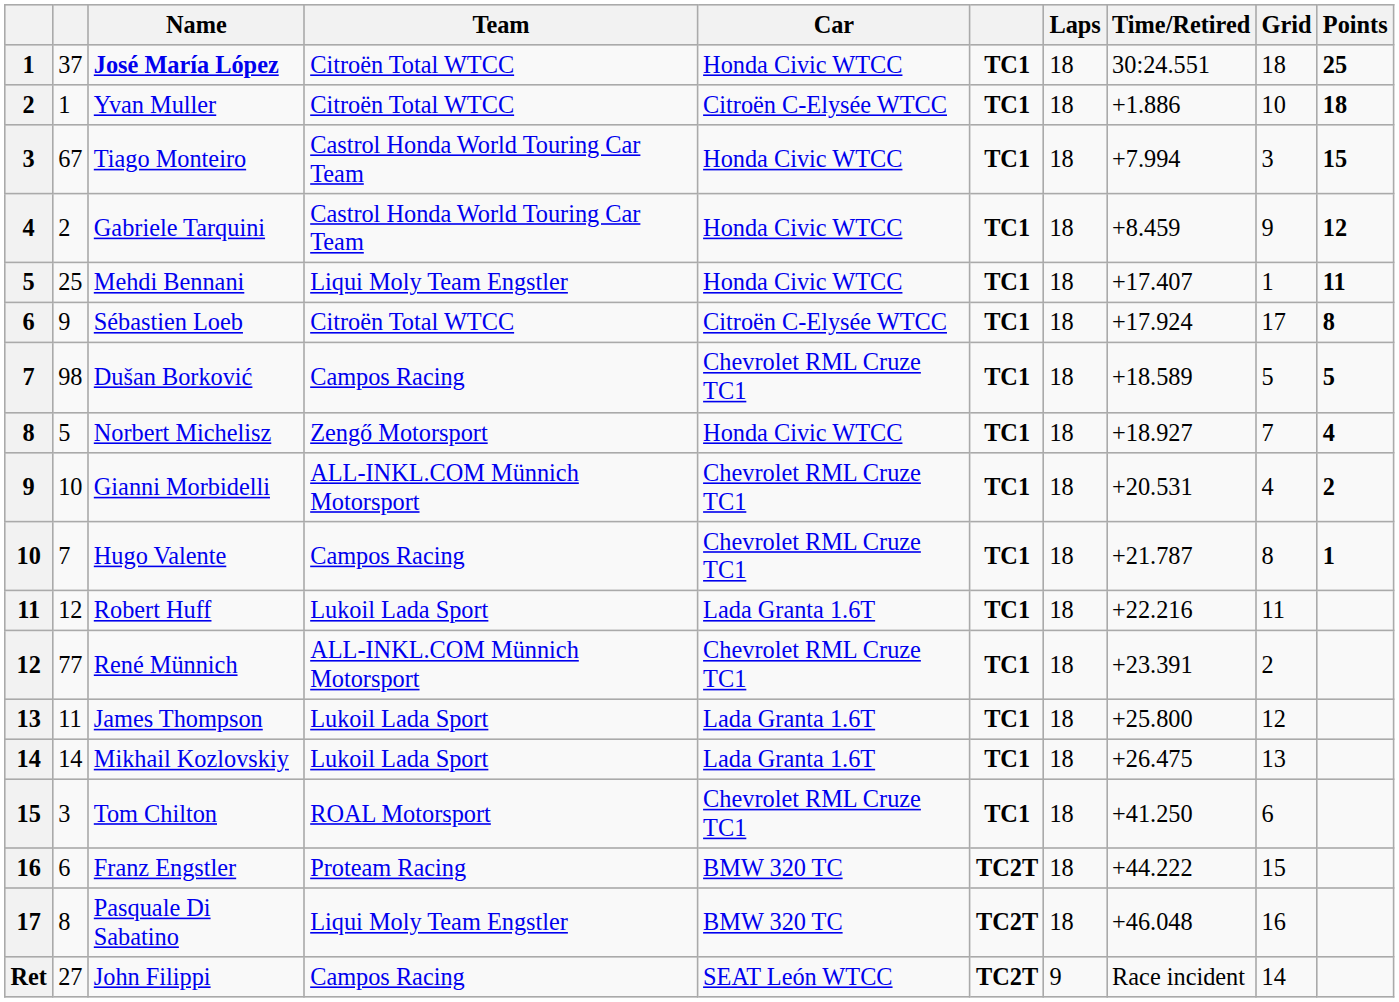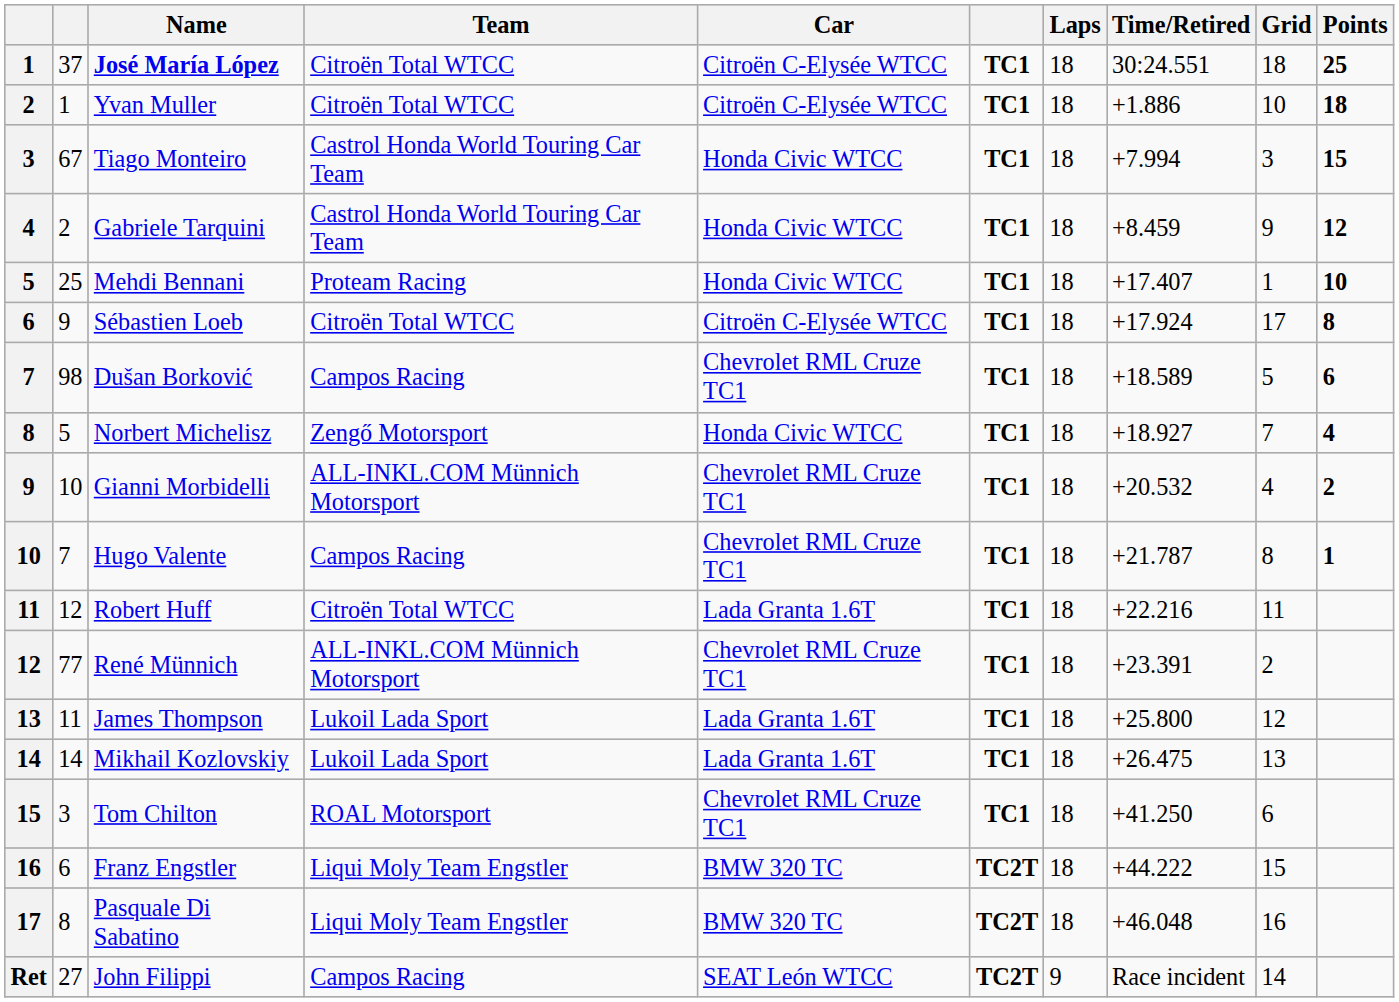 <table class="wikitable sortable" style="font-size: 95%;">
 <tr>
 <th></th>
 <th></th>
 <th>Name</th>
 <th>Team</th>
 <th>Car</th>
 <th></th>
 <th>Laps</th>
 <th>Time/Retired</th>
 <th>Grid</th>
 <th>Points</th>
 </tr>
 <tr>
 <th>1</th>
 <td>37</td>
 <td> <strong><a href='#'>José María López</a></strong></td>
 <td><a href='#'>Citroën Total WTCC</a></td>
-<td><a href='#'>Honda Civic WTCC</a></td>
+<td><a href='#'>Citroën C-Elysée WTCC</a></td>
 <td align=center><strong><span>TC1</span></strong></td>
 <td>18</td>
 <td>30:24.551</td>
 <td>18</td>
 <td><strong>25</strong></td>
 </tr>
 <tr>
 <th>2</th>
 <td>1</td>
 <td> <a href='#'>Yvan Muller</a></td>
 <td><a href='#'>Citroën Total WTCC</a></td>
 <td><a href='#'>Citroën C-Elysée WTCC</a></td>
 <td align=center><strong><span>TC1</span></strong></td>
 <td>18</td>
 <td>+1.886</td>
 <td>10</td>
 <td><strong>18</strong></td>
 </tr>
 <tr>
 <th>3</th>
 <td>67</td>
 <td> <a href='#'>Tiago Monteiro</a></td>
 <td><a href='#'>Castrol Honda World Touring Car Team</a></td>
 <td><a href='#'>Honda Civic WTCC</a></td>
 <td align=center><strong><span>TC1</span></strong></td>
 <td>18</td>
 <td>+7.994</td>
 <td>3</td>
 <td><strong>15</strong></td>
 </tr>
 <tr>
 <th>4</th>
 <td>2</td>
 <td> <a href='#'>Gabriele Tarquini</a></td>
 <td><a href='#'>Castrol Honda World Touring Car Team</a></td>
 <td><a href='#'>Honda Civic WTCC</a></td>
 <td align=center><strong><span>TC1</span></strong></td>
 <td>18</td>
 <td>+8.459</td>
 <td>9</td>
 <td><strong>12</strong></td>
 </tr>
 <tr>
 <th>5</th>
 <td>25</td>
 <td> <a href='#'>Mehdi Bennani</a></td>
-<td><a href='#'>Liqui Moly Team Engstler</a></td>
+<td><a href='#'>Proteam Racing</a></td>
 <td><a href='#'>Honda Civic WTCC</a></td>
 <td align=center><strong><span>TC1</span></strong></td>
 <td>18</td>
 <td>+17.407</td>
 <td>1</td>
-<td><strong>11</strong></td>
+<td><strong>10</strong></td>
 </tr>
 <tr>
 <th>6</th>
 <td>9</td>
 <td> <a href='#'>Sébastien Loeb</a></td>
 <td><a href='#'>Citroën Total WTCC</a></td>
 <td><a href='#'>Citroën C-Elysée WTCC</a></td>
 <td align=center><strong><span>TC1</span></strong></td>
 <td>18</td>
 <td>+17.924</td>
 <td>17</td>
 <td><strong>8</strong></td>
 </tr>
 <tr>
 <th>7</th>
 <td>98</td>
 <td> <a href='#'>Dušan Borković</a></td>
 <td><a href='#'>Campos Racing</a></td>
 <td><a href='#'>Chevrolet RML Cruze TC1</a></td>
 <td align=center><strong><span>TC1</span></strong></td>
 <td>18</td>
 <td>+18.589</td>
 <td>5</td>
-<td><strong>5</strong></td>
+<td><strong>6</strong></td>
 </tr>
 <tr>
 <th>8</th>
 <td>5</td>
 <td> <a href='#'>Norbert Michelisz</a></td>
 <td><a href='#'>Zengő Motorsport</a></td>
 <td><a href='#'>Honda Civic WTCC</a></td>
 <td align=center><strong><span>TC1</span></strong></td>
 <td>18</td>
 <td>+18.927</td>
 <td>7</td>
 <td><strong>4</strong></td>
 </tr>
 <tr>
 <th>9</th>
 <td>10</td>
 <td> <a href='#'>Gianni Morbidelli</a></td>
 <td><a href='#'>ALL-INKL.COM Münnich Motorsport</a></td>
 <td><a href='#'>Chevrolet RML Cruze TC1</a></td>
 <td align=center><strong><span>TC1</span></strong></td>
 <td>18</td>
-<td>+20.531</td>
+<td>+20.532</td>
 <td>4</td>
 <td><strong>2</strong></td>
 </tr>
 <tr>
 <th>10</th>
 <td>7</td>
 <td> <a href='#'>Hugo Valente</a></td>
 <td><a href='#'>Campos Racing</a></td>
 <td><a href='#'>Chevrolet RML Cruze TC1</a></td>
 <td align=center><strong><span>TC1</span></strong></td>
 <td>18</td>
 <td>+21.787</td>
 <td>8</td>
 <td><strong>1</strong></td>
 </tr>
 <tr>
 <th>11</th>
 <td>12</td>
 <td> <a href='#'>Robert Huff</a></td>
-<td><a href='#'>Lukoil Lada Sport</a></td>
+<td><a href='#'>Citroën Total WTCC</a></td>
 <td><a href='#'>Lada Granta 1.6T</a></td>
 <td align=center><strong><span>TC1</span></strong></td>
 <td>18</td>
 <td>+22.216</td>
 <td>11</td>
 <td></td>
 </tr>
 <tr>
 <th>12</th>
 <td>77</td>
 <td> <a href='#'>René Münnich</a></td>
 <td><a href='#'>ALL-INKL.COM Münnich Motorsport</a></td>
 <td><a href='#'>Chevrolet RML Cruze TC1</a></td>
 <td align=center><strong><span>TC1</span></strong></td>
 <td>18</td>
 <td>+23.391</td>
 <td>2</td>
 <td></td>
 </tr>
 <tr>
 <th>13</th>
 <td>11</td>
 <td> <a href='#'>James Thompson</a></td>
 <td><a href='#'>Lukoil Lada Sport</a></td>
 <td><a href='#'>Lada Granta 1.6T</a></td>
 <td align=center><strong><span>TC1</span></strong></td>
 <td>18</td>
 <td>+25.800</td>
 <td>12</td>
 <td></td>
 </tr>
 <tr>
 <th>14</th>
 <td>14</td>
 <td> <a href='#'>Mikhail Kozlovskiy</a></td>
 <td><a href='#'>Lukoil Lada Sport</a></td>
 <td><a href='#'>Lada Granta 1.6T</a></td>
 <td align=center><strong><span>TC1</span></strong></td>
 <td>18</td>
 <td>+26.475</td>
 <td>13</td>
 <td></td>
 </tr>
 <tr>
 <th>15</th>
 <td>3</td>
 <td> <a href='#'>Tom Chilton</a></td>
 <td><a href='#'>ROAL Motorsport</a></td>
 <td><a href='#'>Chevrolet RML Cruze TC1</a></td>
 <td align=center><strong><span>TC1</span></strong></td>
 <td>18</td>
 <td>+41.250</td>
 <td>6</td>
 <td></td>
 </tr>
 <tr>
 <th>16</th>
 <td>6</td>
 <td> <a href='#'>Franz Engstler</a></td>
-<td><a href='#'>Proteam Racing</a></td>
+<td><a href='#'>Liqui Moly Team Engstler</a></td>
 <td><a href='#'>BMW 320 TC</a></td>
 <td align=center><strong><span>TC2T</span></strong></td>
 <td>18</td>
 <td>+44.222</td>
 <td>15</td>
 <td></td>
 </tr>
 <tr>
 <th>17</th>
 <td>8</td>
 <td> <a href='#'>Pasquale Di Sabatino</a></td>
 <td><a href='#'>Liqui Moly Team Engstler</a></td>
 <td><a href='#'>BMW 320 TC</a></td>
 <td align=center><strong><span>TC2T</span></strong></td>
 <td>18</td>
 <td>+46.048</td>
 <td>16</td>
 <td></td>
 </tr>
 <tr>
 <th>Ret</th>
 <td>27</td>
 <td> <a href='#'>John Filippi</a></td>
 <td><a href='#'>Campos Racing</a></td>
 <td><a href='#'>SEAT León WTCC</a></td>
 <td align=center><strong><span>TC2T</span></strong></td>
 <td>9</td>
 <td>Race incident</td>
 <td>14</td>
 <td></td>
 </tr>
 </table>
